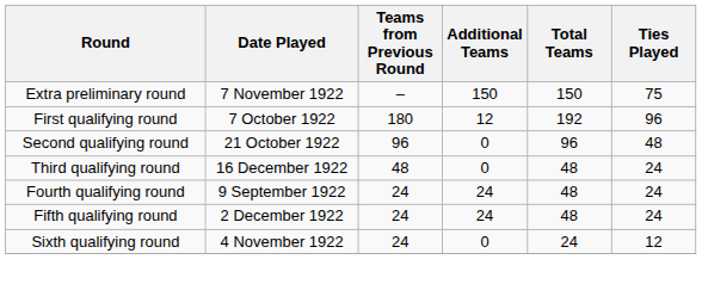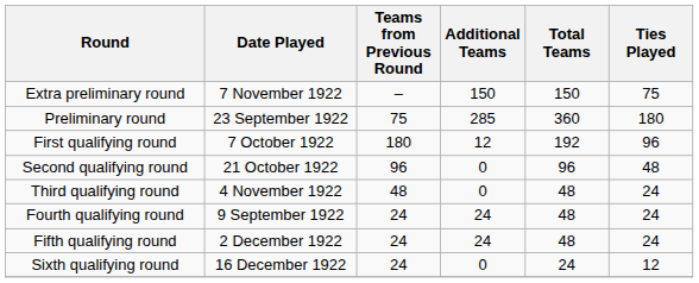 <table class="wikitable" style="text-align:center;">
 <tr>
 <th width=200>Round</th>
 <th width=150>Date Played</th>
 <th width=80>Teams from Previous Round</th>
 <th width=80>Additional Teams</th>
 <th width=80>Total Teams</th>
 <th width=80>Ties Played</th>
 </tr>
 <tr>
 <td>Extra preliminary round</td>
 <td>7 November 1922</td>
 <td>–</td>
 <td>150</td>
 <td>150</td>
 <td>75</td>
+</tr>
+<tr>
+<td>Preliminary round</td>
+<td>23 September 1922</td>
+<td>75</td>
+<td>285</td>
+<td>360</td>
+<td>180</td>
 </tr>
 <tr>
 <td>First qualifying round</td>
 <td>7 October 1922</td>
 <td>180</td>
 <td>12</td>
 <td>192</td>
 <td>96</td>
 </tr>
 <tr>
 <td>Second qualifying round</td>
 <td>21 October 1922</td>
 <td>96</td>
 <td>0</td>
 <td>96</td>
 <td>48</td>
 </tr>
 <tr>
 <td>Third qualifying round</td>
-<td>16 December 1922</td>
+<td>4 November 1922</td>
 <td>48</td>
 <td>0</td>
 <td>48</td>
 <td>24</td>
 </tr>
 <tr>
 <td>Fourth qualifying round</td>
 <td>9 September 1922</td>
 <td>24</td>
 <td>24</td>
 <td>48</td>
 <td>24</td>
 </tr>
 <tr>
 <td>Fifth qualifying round</td>
 <td>2 December 1922</td>
 <td>24</td>
 <td>24</td>
 <td>48</td>
 <td>24</td>
 </tr>
 <tr>
 <td>Sixth qualifying round</td>
-<td>4 November 1922</td>
+<td>16 December 1922</td>
 <td>24</td>
 <td>0</td>
 <td>24</td>
 <td>12</td>
 </tr>
 <tr>
 </tr>
 </table>
